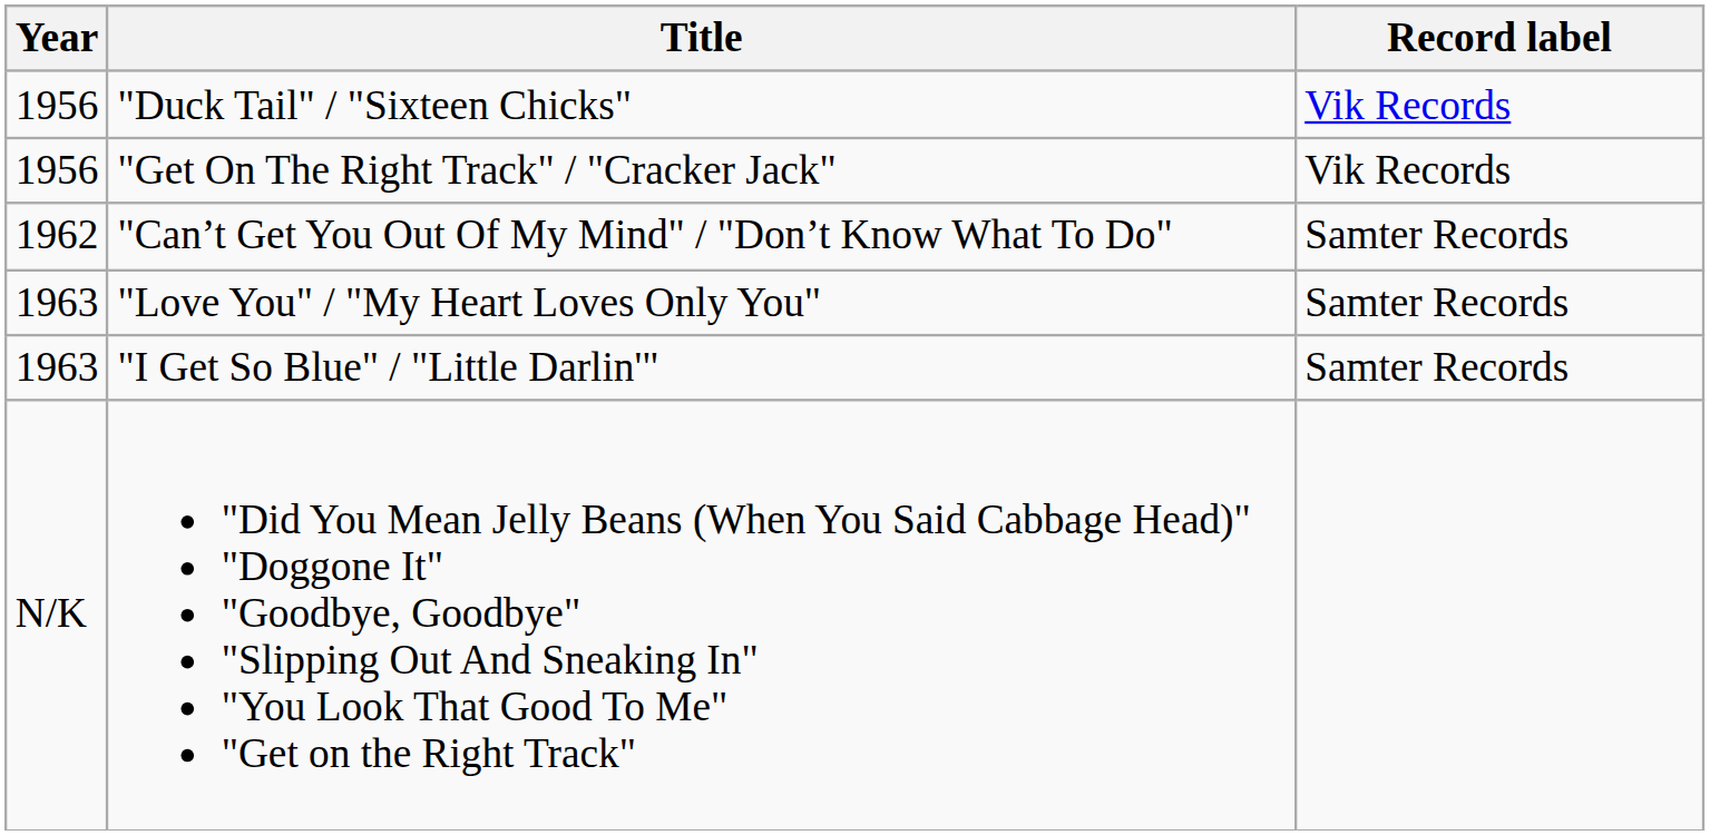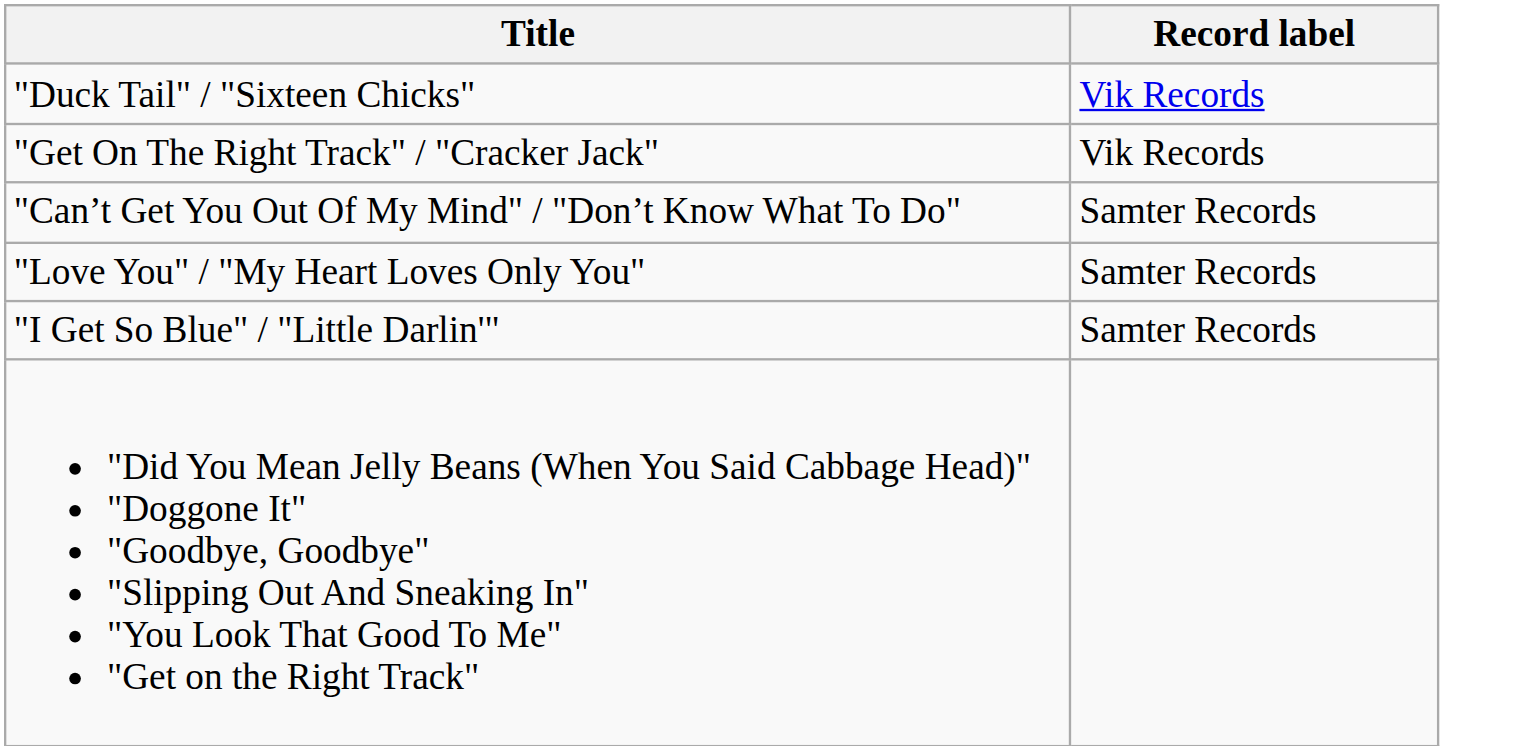 <table class="wikitable">
 <tr style="background:#ddd;">
-<th style="width:30px;">Year</th>
 <th style="width:450px;">Title</th>
 <th style="width:150px;">Record label</th>
 </tr>
 <tr>
-<td>1956</td>
 <td>"Duck Tail" / "Sixteen Chicks"</td>
 <td><a href='#'>Vik Records</a></td>
 </tr>
 <tr>
-<td>1956</td>
 <td>"Get On The Right Track" / "Cracker Jack"</td>
 <td>Vik Records</td>
 </tr>
 <tr>
-<td>1962</td>
 <td>"Can’t Get You Out Of My Mind" / "Don’t Know What To Do"</td>
 <td>Samter Records</td>
 </tr>
 <tr>
-<td>1963</td>
 <td>"Love You" / "My Heart Loves Only You"</td>
 <td>Samter Records</td>
 </tr>
 <tr>
-<td>1963</td>
 <td>"I Get So Blue" / "Little Darlin'"</td>
 <td>Samter Records</td>
 </tr>
 <tr>
-<td>N/K</td>
 <td><br><ul><li>"Did You Mean Jelly Beans (When You Said Cabbage Head)"</li><li>"Doggone It"</li><li>"Goodbye, Goodbye"</li><li>"Slipping Out And Sneaking In"</li><li>"You Look That Good To Me"</li><li>"Get on the Right Track"</li></ul></td>
 <td></td>
 </tr>
 </table>
